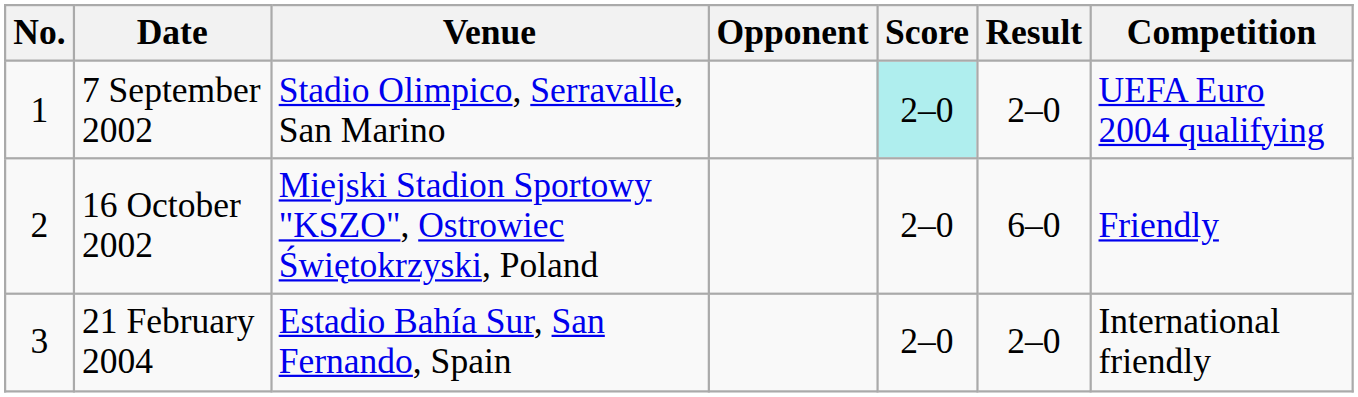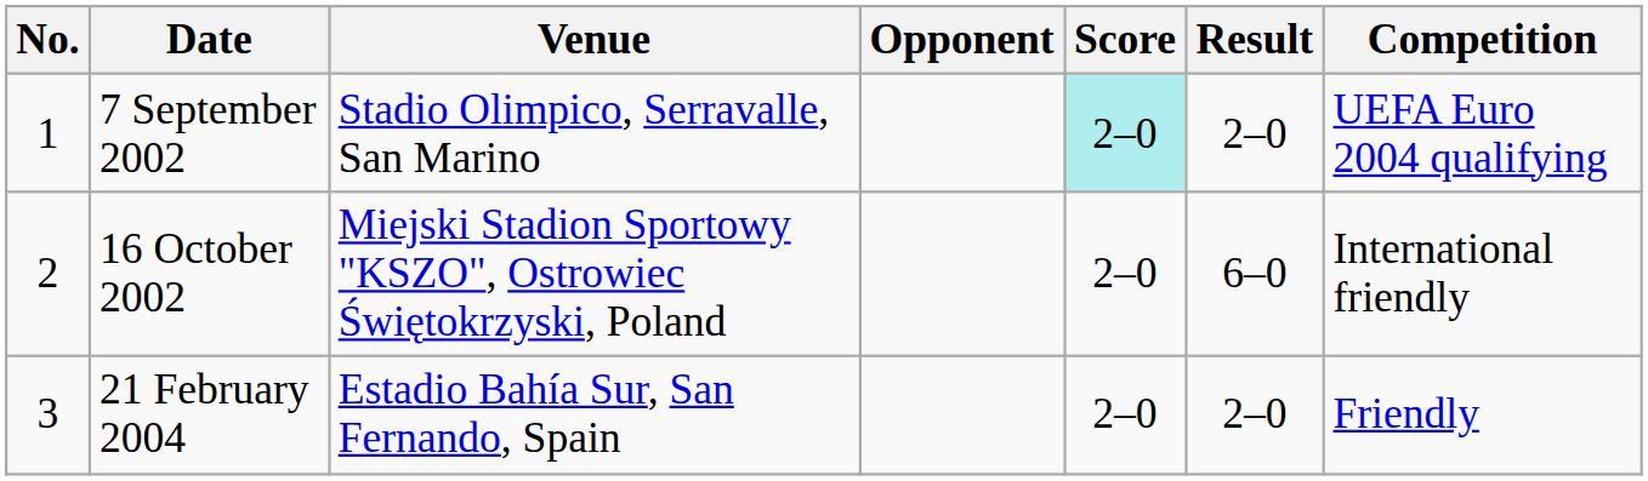 <table class="wikitable sortable">
 <tr>
 <th scope="col">No.</th>
 <th scope="col">Date</th>
 <th scope="col">Venue</th>
 <th scope="col">Opponent</th>
 <th scope="col">Score</th>
 <th scope="col">Result</th>
 <th scope="col">Competition</th>
 </tr>
 <tr>
 <td align="center">1</td>
 <td>7 September 2002</td>
 <td><a href='#'>Stadio Olimpico</a>, <a href='#'>Serravalle</a>, San Marino</td>
 <td></td>
 <td align="center" style="background: paleturquoise;">2–0</td>
 <td align="center">2–0</td>
 <td><a href='#'>UEFA Euro 2004 qualifying</a></td>
 </tr>
 <tr>
 <td align="center">2</td>
 <td>16 October 2002</td>
 <td><a href='#'>Miejski Stadion Sportowy "KSZO"</a>, <a href='#'>Ostrowiec Świętokrzyski</a>, Poland</td>
 <td></td>
 <td align="center">2–0</td>
 <td align="center">6–0</td>
-<td><a href='#'>Friendly</a></td>
+<td>International friendly</td>
 </tr>
 <tr>
 <td align="center">3</td>
 <td>21 February 2004</td>
 <td><a href='#'>Estadio Bahía Sur</a>, <a href='#'>San Fernando</a>, Spain</td>
 <td></td>
 <td align="center">2–0</td>
 <td align="center">2–0</td>
-<td>International friendly</td>
+<td><a href='#'>Friendly</a></td>
 </tr>
 </table>
